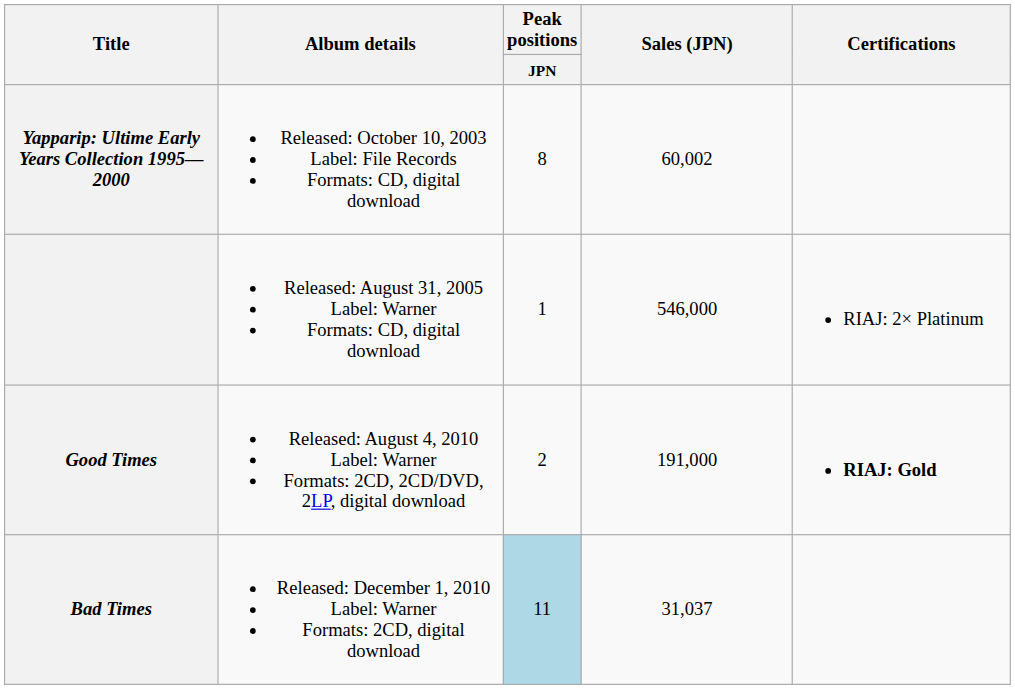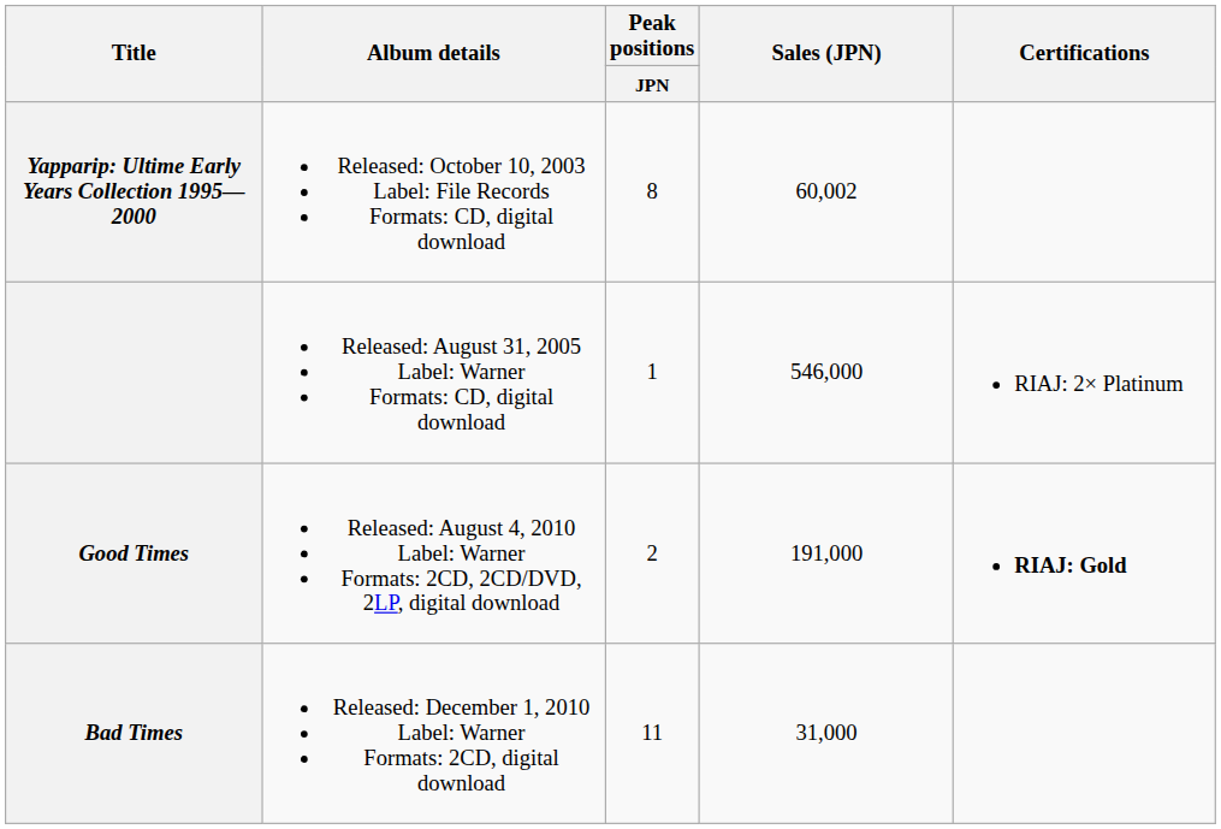 <table class="wikitable plainrowheaders" style="text-align:center;">
 <tr>
 <th style="width:12em;" rowspan="2">Title</th>
 <th style="width:16em;" rowspan="2">Album details</th>
 <th colspan="1">Peak positions</th>
 <th style="width:12em;" rowspan="2">Sales (JPN)</th>
 <th style="width:12em;" rowspan="2">Certifications</th>
 </tr>
 <tr>
 <th style="width:2.5em;"><small>JPN</small><br></th>
 </tr>
 <tr>
 <th scope="row"><em>Yapparip: Ultime Early Years Collection 1995—2000</em></th>
 <td><br><ul><li>Released: October 10, 2003 </li><li>Label: File Records</li><li>Formats: CD, digital download</li></ul></td>
 <td>8</td>
 <td>60,002</td>
 <td align="left"></td>
 </tr>
 <tr>
 <th scope="row"></th>
 <td><br><ul><li>Released: August 31, 2005 </li><li>Label: Warner</li><li>Formats: CD, digital download</li></ul></td>
 <td>1</td>
 <td>546,000</td>
 <td align="left"><br><ul><li>RIAJ: 2× Platinum</li></ul></td>
 </tr>
 <tr>
 <th scope="row"><em>Good Times</em></th>
 <td><br><ul><li>Released: August 4, 2010 </li><li>Label: Warner</li><li>Formats: 2CD, 2CD/DVD, 2<a href='#'>LP</a>, digital download</li></ul></td>
 <td>2</td>
 <td>191,000</td>
 <td align="left"><strong><br><ul><li>RIAJ: Gold</li></ul></strong></td>
 </tr>
 <tr>
 <th scope="row"><em>Bad Times</em></th>
 <td><br><ul><li>Released: December 1, 2010 </li><li>Label: Warner</li><li>Formats: 2CD, digital download</li></ul></td>
-<td style="background: lightblue;">11</td>
-<td>31,037</td>
+<td>11</td>
+<td>31,000</td>
 <td align="left"></td>
 </tr>
 </table>
